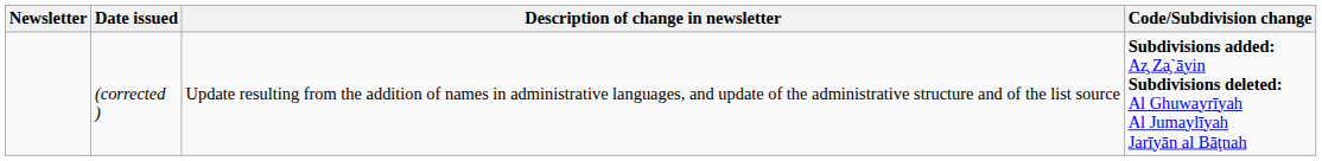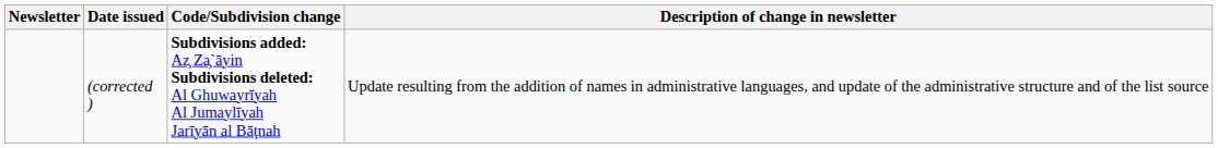 <table class="wikitable">
 <tr>
 <th>Newsletter</th>
 <th>Date issued</th>
+<th>Code/Subdivision change</th>
 <th>Description of change in newsletter</th>
-<th>Code/Subdivision change</th>
 </tr>
 <tr>
 <td id="II-3"></td>
 <td><br> <em>(corrected<br> )</em></td>
+<td style=white-space:nowrap><strong>Subdivisions added:</strong><br>  <a href='#'>Az̧ Za̧`āyin</a><br> <strong>Subdivisions deleted:</strong><br>  <a href='#'>Al Ghuwayrīyah</a><br>  <a href='#'>Al Jumaylīyah</a><br>  <a href='#'>Jarīyān al Bāţnah</a></td>
 <td>Update resulting from the addition of names in administrative languages, and update of the administrative structure and of the list source</td>
-<td style=white-space:nowrap><strong>Subdivisions added:</strong><br>  <a href='#'>Az̧ Za̧`āyin</a><br> <strong>Subdivisions deleted:</strong><br>  <a href='#'>Al Ghuwayrīyah</a><br>  <a href='#'>Al Jumaylīyah</a><br>  <a href='#'>Jarīyān al Bāţnah</a></td>
 </tr>
 </table>
